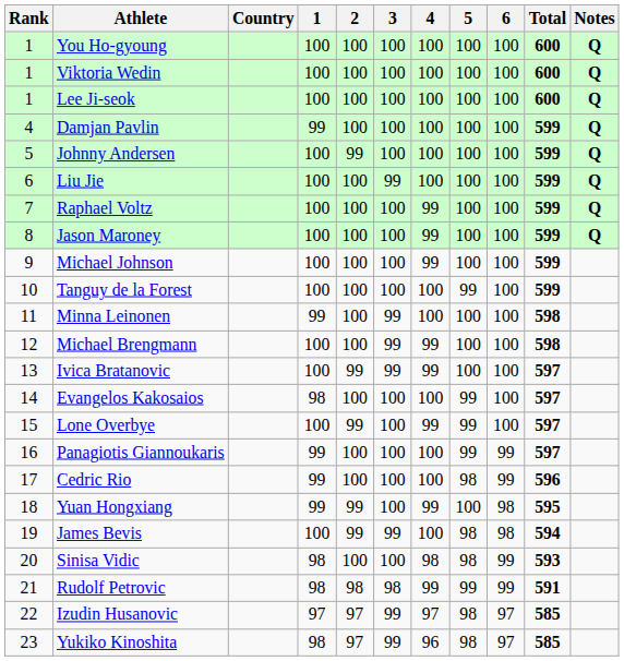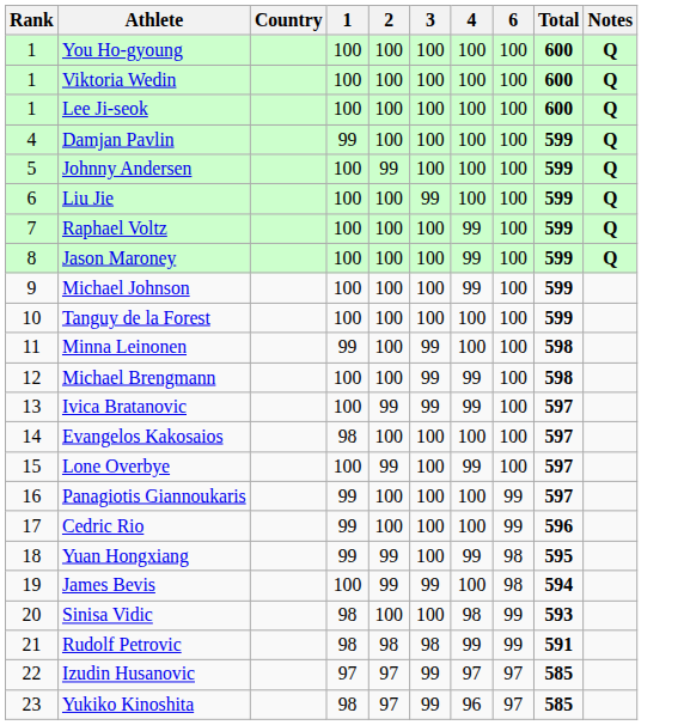 <table class="wikitable sortable" style="text-align:center">
 <tr>
 <th>Rank</th>
 <th>Athlete</th>
 <th>Country</th>
 <th style="width: 28px">1</th>
 <th style="width: 28px">2</th>
 <th style="width: 28px">3</th>
 <th style="width: 28px">4</th>
-<th style="width: 28px">5</th>
 <th style="width: 28px">6</th>
 <th>Total</th>
 <th class="unsortable">Notes</th>
 </tr>
 <tr bgcolor=#ccffcc>
 <td>1</td>
 <td align="left"><a href='#'>You Ho-gyoung</a></td>
 <td align="left"></td>
-<td align="center">100</td>
 <td align="center">100</td>
 <td align="center">100</td>
 <td align="center">100</td>
 <td align="center">100</td>
 <td align="center">100</td>
 <td align="center"><strong>600</strong></td>
 <td align="center"><strong>Q</strong></td>
 </tr>
 <tr bgcolor=#ccffcc>
 <td>1</td>
 <td align="left"><a href='#'>Viktoria Wedin</a></td>
 <td align="left"></td>
 <td align="center">100</td>
 <td align="center">100</td>
 <td align="center">100</td>
 <td align="center">100</td>
 <td align="center">100</td>
-<td align="center">100</td>
 <td align="center"><strong>600</strong></td>
 <td align="center"><strong>Q</strong></td>
 </tr>
 <tr bgcolor=#ccffcc>
 <td>1</td>
 <td align="left"><a href='#'>Lee Ji-seok</a></td>
 <td align="left"></td>
-<td align="center">100</td>
 <td align="center">100</td>
 <td align="center">100</td>
 <td align="center">100</td>
 <td align="center">100</td>
 <td align="center">100</td>
 <td align="center"><strong>600</strong></td>
 <td align="center"><strong>Q</strong></td>
 </tr>
 <tr bgcolor=#ccffcc>
 <td>4</td>
 <td align="left"><a href='#'>Damjan Pavlin</a></td>
 <td align="left"></td>
 <td align="center">99</td>
 <td align="center">100</td>
 <td align="center">100</td>
 <td align="center">100</td>
 <td align="center">100</td>
-<td align="center">100</td>
 <td align="center"><strong>599</strong></td>
 <td align="center"><strong>Q</strong></td>
 </tr>
 <tr bgcolor=#ccffcc>
 <td>5</td>
 <td align="left"><a href='#'>Johnny Andersen</a></td>
 <td align="left"></td>
 <td align="center">100</td>
 <td align="center">99</td>
-<td align="center">100</td>
 <td align="center">100</td>
 <td align="center">100</td>
 <td align="center">100</td>
 <td align="center"><strong>599</strong></td>
 <td align="center"><strong>Q</strong></td>
 </tr>
 <tr bgcolor=#ccffcc>
 <td>6</td>
 <td align="left"><a href='#'>Liu Jie</a></td>
 <td align="left"></td>
 <td align="center">100</td>
 <td align="center">100</td>
 <td align="center">99</td>
 <td align="center">100</td>
 <td align="center">100</td>
-<td align="center">100</td>
 <td align="center"><strong>599</strong></td>
 <td align="center"><strong>Q</strong></td>
 </tr>
 <tr bgcolor=#ccffcc>
 <td>7</td>
 <td align="left"><a href='#'>Raphael Voltz</a></td>
 <td align="left"></td>
 <td align="center">100</td>
 <td align="center">100</td>
 <td align="center">100</td>
 <td align="center">99</td>
-<td align="center">100</td>
 <td align="center">100</td>
 <td align="center"><strong>599</strong></td>
 <td align="center"><strong>Q</strong></td>
 </tr>
 <tr bgcolor=#ccffcc>
 <td>8</td>
 <td align="left"><a href='#'>Jason Maroney</a></td>
 <td align="left"></td>
 <td align="center">100</td>
 <td align="center">100</td>
 <td align="center">100</td>
 <td align="center">99</td>
 <td align="center">100</td>
-<td align="center">100</td>
 <td align="center"><strong>599</strong></td>
 <td align="center"><strong>Q</strong></td>
 </tr>
 <tr>
 <td>9</td>
 <td align="left"><a href='#'>Michael Johnson</a></td>
 <td align="left"></td>
 <td align="center">100</td>
 <td align="center">100</td>
 <td align="center">100</td>
 <td align="center">99</td>
 <td align="center">100</td>
-<td align="center">100</td>
 <td align="center"><strong>599</strong></td>
 <td></td>
 </tr>
 <tr>
 <td>10</td>
 <td align="left"><a href='#'>Tanguy de la Forest</a></td>
 <td align="left"></td>
 <td align="center">100</td>
 <td align="center">100</td>
 <td align="center">100</td>
 <td align="center">100</td>
-<td align="center">99</td>
 <td align="center">100</td>
 <td align="center"><strong>599</strong></td>
 <td></td>
 </tr>
 <tr>
 <td>11</td>
 <td align="left"><a href='#'>Minna Leinonen</a></td>
 <td align="left"></td>
 <td align="center">99</td>
 <td align="center">100</td>
 <td align="center">99</td>
-<td align="center">100</td>
 <td align="center">100</td>
 <td align="center">100</td>
 <td align="center"><strong>598</strong></td>
 <td></td>
 </tr>
 <tr>
 <td>12</td>
 <td align="left"><a href='#'>Michael Brengmann</a></td>
 <td align="left"></td>
 <td align="center">100</td>
 <td align="center">100</td>
 <td align="center">99</td>
 <td align="center">99</td>
 <td align="center">100</td>
-<td align="center">100</td>
 <td align="center"><strong>598</strong></td>
 <td></td>
 </tr>
 <tr>
 <td>13</td>
 <td align="left"><a href='#'>Ivica Bratanovic</a></td>
 <td align="left"></td>
 <td align="center">100</td>
 <td align="center">99</td>
 <td align="center">99</td>
 <td align="center">99</td>
 <td align="center">100</td>
-<td align="center">100</td>
 <td align="center"><strong>597</strong></td>
 <td></td>
 </tr>
 <tr>
 <td>14</td>
 <td align="left"><a href='#'>Evangelos Kakosaios</a></td>
 <td align="left"></td>
 <td align="center">98</td>
 <td align="center">100</td>
 <td align="center">100</td>
 <td align="center">100</td>
-<td align="center">99</td>
 <td align="center">100</td>
 <td align="center"><strong>597</strong></td>
 <td></td>
 </tr>
 <tr>
 <td>15</td>
 <td align="left"><a href='#'>Lone Overbye</a></td>
 <td align="left"></td>
 <td align="center">100</td>
 <td align="center">99</td>
 <td align="center">100</td>
-<td align="center">99</td>
 <td align="center">99</td>
 <td align="center">100</td>
 <td align="center"><strong>597</strong></td>
 <td></td>
 </tr>
 <tr>
 <td>16</td>
 <td align="left"><a href='#'>Panagiotis Giannoukaris</a></td>
 <td align="left"></td>
 <td align="center">99</td>
 <td align="center">100</td>
 <td align="center">100</td>
 <td align="center">100</td>
 <td align="center">99</td>
-<td align="center">99</td>
 <td align="center"><strong>597</strong></td>
 <td></td>
 </tr>
 <tr>
 <td>17</td>
 <td align="left"><a href='#'>Cedric Rio</a></td>
 <td align="left"></td>
 <td align="center">99</td>
 <td align="center">100</td>
 <td align="center">100</td>
 <td align="center">100</td>
-<td align="center">98</td>
 <td align="center">99</td>
 <td align="center"><strong>596</strong></td>
 <td></td>
 </tr>
 <tr>
 <td>18</td>
 <td align="left"><a href='#'>Yuan Hongxiang</a></td>
 <td align="left"></td>
 <td align="center">99</td>
 <td align="center">99</td>
 <td align="center">100</td>
 <td align="center">99</td>
-<td align="center">100</td>
 <td align="center">98</td>
 <td align="center"><strong>595</strong></td>
 <td></td>
 </tr>
 <tr>
 <td>19</td>
 <td align="left"><a href='#'>James Bevis</a></td>
 <td align="left"></td>
 <td align="center">100</td>
 <td align="center">99</td>
 <td align="center">99</td>
 <td align="center">100</td>
 <td align="center">98</td>
-<td align="center">98</td>
 <td align="center"><strong>594</strong></td>
 <td></td>
 </tr>
 <tr>
 <td>20</td>
 <td align="left"><a href='#'>Sinisa Vidic</a></td>
 <td align="left"></td>
 <td align="center">98</td>
 <td align="center">100</td>
 <td align="center">100</td>
-<td align="center">98</td>
 <td align="center">98</td>
 <td align="center">99</td>
 <td align="center"><strong>593</strong></td>
 <td></td>
 </tr>
 <tr>
 <td>21</td>
 <td align="left"><a href='#'>Rudolf Petrovic</a></td>
 <td align="left"></td>
 <td align="center">98</td>
 <td align="center">98</td>
 <td align="center">98</td>
 <td align="center">99</td>
 <td align="center">99</td>
-<td align="center">99</td>
 <td align="center"><strong>591</strong></td>
 <td></td>
 </tr>
 <tr>
 <td>22</td>
 <td align="left"><a href='#'>Izudin Husanovic</a></td>
 <td align="left"></td>
 <td align="center">97</td>
 <td align="center">97</td>
 <td align="center">99</td>
 <td align="center">97</td>
-<td align="center">98</td>
 <td align="center">97</td>
 <td align="center"><strong>585</strong></td>
 <td></td>
 </tr>
 <tr>
 <td>23</td>
 <td align="left"><a href='#'>Yukiko Kinoshita</a></td>
 <td align="left"></td>
 <td align="center">98</td>
 <td align="center">97</td>
 <td align="center">99</td>
 <td align="center">96</td>
-<td align="center">98</td>
 <td align="center">97</td>
 <td align="center"><strong>585</strong></td>
 <td></td>
 </tr>
 </table>
